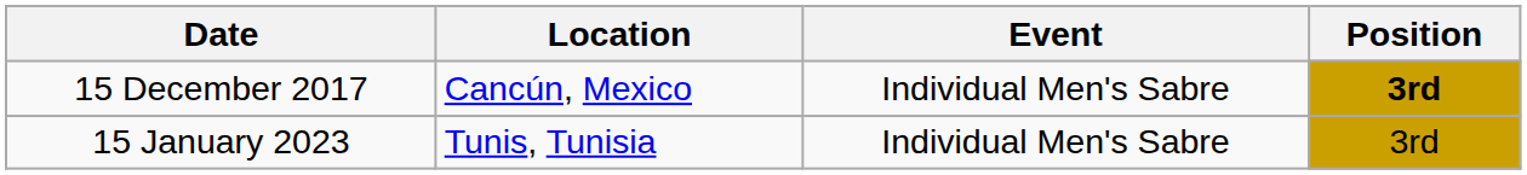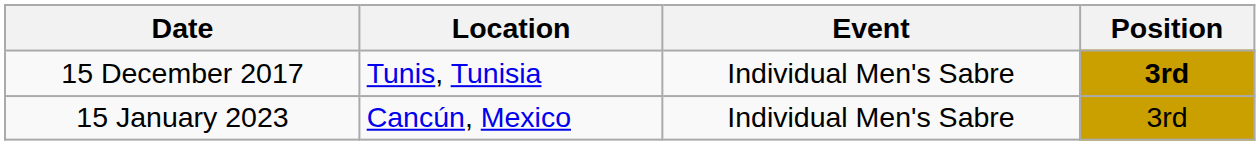 <table class="wikitable" width="50%" style="font-size:90%; text-align:center;">
 <tr>
 <th>Date</th>
 <th>Location</th>
 <th>Event</th>
 <th>Position</th>
 </tr>
 <tr>
 <td>15 December 2017</td>
-<td rowspan="1" align="left"> <a href='#'>Cancún</a>, <a href='#'>Mexico</a></td>
+<td rowspan="1" align="left"> <a href='#'>Tunis</a>, <a href='#'>Tunisia</a></td>
 <td>Individual Men's Sabre</td>
 <td bgcolor="caramel"><strong>3rd</strong></td>
 </tr>
 <tr>
 <td>15 January 2023</td>
-<td rowspan="1" align="left"> <a href='#'>Tunis</a>, <a href='#'>Tunisia</a></td>
+<td rowspan="1" align="left"> <a href='#'>Cancún</a>, <a href='#'>Mexico</a></td>
 <td>Individual Men's Sabre</td>
 <td bgcolor="caramel">3rd</td>
 </tr>
 </table>
